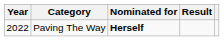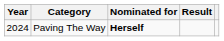 <table class="wikitable plainrowheaders">
 <tr>
 <th scope="col">Year</th>
 <th scope="col">Category</th>
 <th scope="col">Nominated for</th>
 <th scope="col">Result</th>
 <th scope="col"></th>
 </tr>
 <tr>
-<td align = "center">2022</td>
+<td align = "center">2024</td>
 <td>Paving The Way</td>
 <td><strong>Herself</strong></td>
 <td></td>
 <td></td>
 </tr>
 </table>
